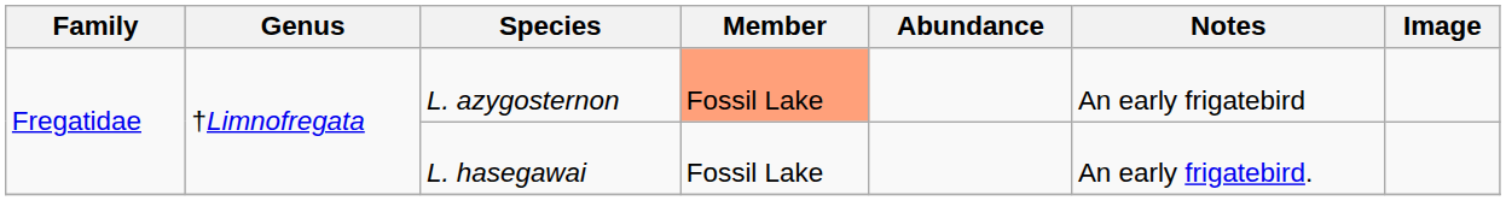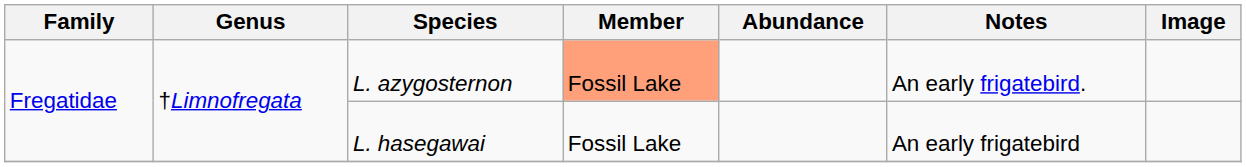 <table class="wikitable" style="margin:auto;width:100%;">
 <tr>
 <th>Family</th>
 <th>Genus</th>
 <th>Species</th>
 <th>Member</th>
 <th>Abundance</th>
 <th>Notes</th>
 <th>Image</th>
 </tr>
 <tr>
 <td rowspan=2><a href='#'>Fregatidae</a></td>
 <td rowspan=2>†<em><a href='#'>Limnofregata</a></em></td>
 <td><br><em>L. azygosternon</em></td>
 <td style="background: lightsalmon;"><br>Fossil Lake</td>
 <td></td>
-<td><br>An early frigatebird</td>
+<td><br>An early <a href='#'>frigatebird</a>.</td>
 <td><br></td>
 </tr>
 <tr>
 <td><br><em>L. hasegawai</em></td>
 <td><br>Fossil Lake</td>
 <td></td>
-<td><br>An early <a href='#'>frigatebird</a>.</td>
+<td><br>An early frigatebird</td>
 <td><br></td>
 </tr>
 <tr>
 </tr>
 </table>
